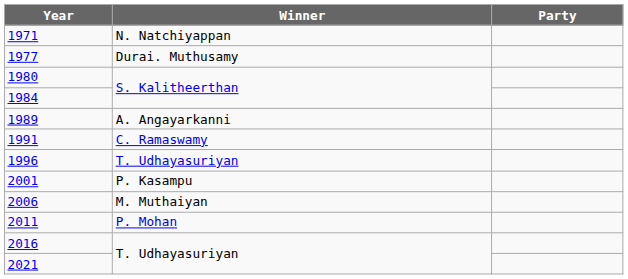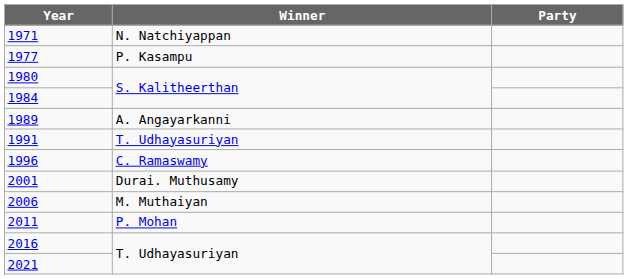 <table class="wikitable" width="50%">
 <tr>
 <th style="background-color:#666666; color:white">Year</th>
 <th style="background-color:#666666; color:white">Winner</th>
 <th style="background-color:#666666; color:white" colspan="2">Party</th>
 </tr>
 <tr>
 <td><a href='#'>1971</a></td>
 <td>N. Natchiyappan</td>
 <td></td>
 </tr>
 <tr>
 <td><a href='#'>1977</a></td>
-<td>Durai. Muthusamy</td>
+<td>P. Kasampu</td>
 <td></td>
 </tr>
 <tr>
 <td><a href='#'>1980</a></td>
 <td rowspan=2><a href='#'>S. Kalitheerthan</a></td>
 <td></td>
 </tr>
 <tr>
 <td><a href='#'>1984</a></td>
 </tr>
 <tr>
 <td><a href='#'>1989</a></td>
 <td>A. Angayarkanni</td>
 <td></td>
 </tr>
 <tr>
 <td><a href='#'>1991</a></td>
+<td><a href='#'>T. Udhayasuriyan</a></td>
+<td></td>
+</tr>
+<tr>
+<td><a href='#'>1996</a></td>
 <td><a href='#'>C. Ramaswamy</a></td>
 <td></td>
 </tr>
 <tr>
-<td><a href='#'>1996</a></td>
-<td><a href='#'>T. Udhayasuriyan</a></td>
-<td></td>
-</tr>
-<tr>
 <td><a href='#'>2001</a></td>
-<td>P. Kasampu</td>
+<td>Durai. Muthusamy</td>
 <td></td>
 </tr>
 <tr>
 <td><a href='#'>2006</a></td>
 <td>M. Muthaiyan</td>
 <td></td>
 </tr>
 <tr>
 <td><a href='#'>2011</a></td>
 <td><a href='#'>P. Mohan</a></td>
 <td></td>
 </tr>
 <tr>
 <td><a href='#'>2016</a></td>
 <td rowspan=2>T. Udhayasuriyan</td>
 <td></td>
 </tr>
 <tr>
 <td><a href='#'>2021</a></td>
 </tr>
 </table>
